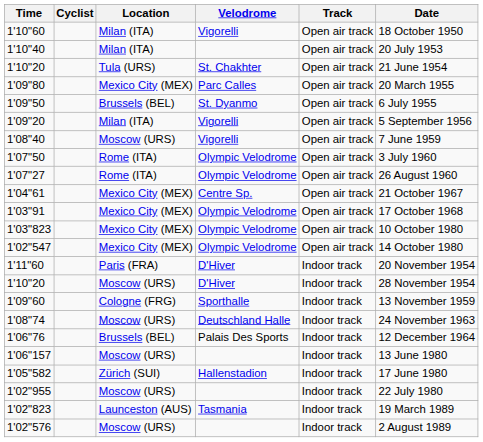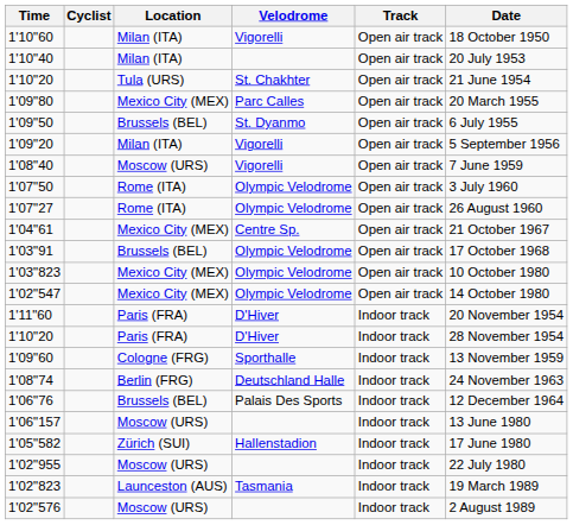 <table class="wikitable">
 <tr align="left">
 <th>Time</th>
 <th>Cyclist</th>
 <th>Location</th>
 <th><a href='#'>Velodrome</a></th>
 <th>Track</th>
 <th>Date</th>
 </tr>
 <tr>
 <td>1'10"60</td>
 <td></td>
 <td><a href='#'>Milan</a> (ITA)</td>
 <td><a href='#'>Vigorelli</a></td>
 <td>Open air track</td>
 <td>18 October 1950</td>
 </tr>
 <tr>
 <td>1'10"40</td>
 <td></td>
 <td><a href='#'>Milan</a> (ITA)</td>
 <td></td>
 <td>Open air track</td>
 <td>20 July 1953</td>
 </tr>
 <tr>
 <td>1'10"20</td>
 <td></td>
 <td><a href='#'>Tula</a> (URS)</td>
 <td><a href='#'>St. Chakhter</a></td>
 <td>Open air track</td>
 <td>21 June 1954</td>
 </tr>
 <tr>
 <td>1'09"80</td>
 <td></td>
 <td><a href='#'>Mexico City</a> (MEX)</td>
 <td><a href='#'>Parc Calles</a></td>
 <td>Open air track</td>
 <td>20 March 1955</td>
 </tr>
 <tr>
 <td>1'09"50</td>
 <td></td>
 <td><a href='#'>Brussels</a> (BEL)</td>
 <td><a href='#'>St. Dyanmo</a></td>
 <td>Open air track</td>
 <td>6 July 1955</td>
 </tr>
 <tr>
 <td>1'09"20</td>
 <td></td>
 <td><a href='#'>Milan</a> (ITA)</td>
 <td><a href='#'>Vigorelli</a></td>
 <td>Open air track</td>
 <td>5 September 1956</td>
 </tr>
 <tr>
 <td>1'08"40</td>
 <td></td>
 <td><a href='#'>Moscow</a> (URS)</td>
 <td><a href='#'>Vigorelli</a></td>
 <td>Open air track</td>
 <td>7 June 1959</td>
 </tr>
 <tr>
 <td>1'07"50</td>
 <td></td>
 <td><a href='#'>Rome</a> (ITA)</td>
 <td><a href='#'>Olympic Velodrome</a></td>
 <td>Open air track</td>
 <td>3 July 1960</td>
 </tr>
 <tr>
 <td>1'07"27</td>
 <td></td>
 <td><a href='#'>Rome</a> (ITA)</td>
 <td><a href='#'>Olympic Velodrome</a></td>
 <td>Open air track</td>
 <td>26 August 1960</td>
 </tr>
 <tr>
 <td>1'04"61</td>
 <td></td>
 <td><a href='#'>Mexico City</a> (MEX)</td>
 <td><a href='#'>Centre Sp.</a></td>
 <td>Open air track</td>
 <td>21 October 1967</td>
 </tr>
 <tr>
 <td>1'03"91</td>
 <td></td>
-<td><a href='#'>Mexico City</a> (MEX)</td>
+<td><a href='#'>Brussels</a> (BEL)</td>
 <td><a href='#'>Olympic Velodrome</a></td>
 <td>Open air track</td>
 <td>17 October 1968</td>
 </tr>
 <tr>
 <td>1'03"823</td>
 <td></td>
 <td><a href='#'>Mexico City</a> (MEX)</td>
 <td><a href='#'>Olympic Velodrome</a></td>
 <td>Open air track</td>
 <td>10 October 1980</td>
 </tr>
 <tr>
 <td>1'02"547</td>
 <td></td>
 <td><a href='#'>Mexico City</a> (MEX)</td>
 <td><a href='#'>Olympic Velodrome</a></td>
 <td>Open air track</td>
 <td>14 October 1980</td>
 </tr>
 <tr>
 <td>1'11"60</td>
 <td></td>
 <td><a href='#'>Paris</a> (FRA)</td>
 <td><a href='#'>D'Hiver</a></td>
 <td>Indoor track</td>
 <td>20 November 1954</td>
 </tr>
 <tr>
 <td>1'10"20</td>
 <td></td>
-<td><a href='#'>Moscow</a> (URS)</td>
+<td><a href='#'>Paris</a> (FRA)</td>
 <td><a href='#'>D'Hiver</a></td>
 <td>Indoor track</td>
 <td>28 November 1954</td>
 </tr>
 <tr>
 <td>1'09"60</td>
 <td></td>
 <td><a href='#'>Cologne</a> (FRG)</td>
 <td><a href='#'>Sporthalle</a></td>
 <td>Indoor track</td>
 <td>13 November 1959</td>
 </tr>
 <tr>
 <td>1'08"74</td>
 <td></td>
-<td><a href='#'>Moscow</a> (URS)</td>
+<td><a href='#'>Berlin</a> (FRG)</td>
 <td><a href='#'>Deutschland Halle</a></td>
 <td>Indoor track</td>
 <td>24 November 1963</td>
 </tr>
 <tr>
 <td>1'06"76</td>
 <td></td>
 <td><a href='#'>Brussels</a> (BEL)</td>
 <td>Palais Des Sports</td>
 <td>Indoor track</td>
 <td>12 December 1964</td>
 </tr>
 <tr>
 <td>1'06"157</td>
 <td></td>
 <td><a href='#'>Moscow</a> (URS)</td>
 <td></td>
 <td>Indoor track</td>
 <td>13 June 1980</td>
 </tr>
 <tr>
 <td>1'05"582</td>
 <td></td>
 <td><a href='#'>Zürich</a> (SUI)</td>
 <td><a href='#'>Hallenstadion</a></td>
 <td>Indoor track</td>
 <td>17 June 1980</td>
 </tr>
 <tr>
 <td>1'02"955</td>
 <td></td>
 <td><a href='#'>Moscow</a> (URS)</td>
 <td></td>
 <td>Indoor track</td>
 <td>22 July 1980</td>
 </tr>
 <tr>
 <td>1'02"823</td>
 <td></td>
 <td><a href='#'>Launceston</a> (AUS)</td>
 <td><a href='#'>Tasmania</a></td>
 <td>Indoor track</td>
 <td>19 March 1989</td>
 </tr>
 <tr>
 <td>1'02"576</td>
 <td></td>
 <td><a href='#'>Moscow</a> (URS)</td>
 <td></td>
 <td>Indoor track</td>
 <td>2 August 1989</td>
 </tr>
 </table>
